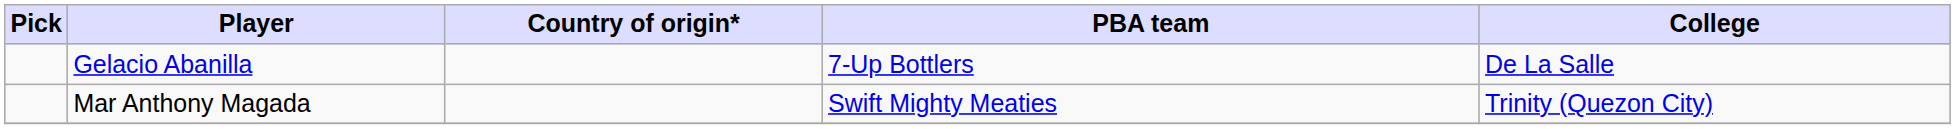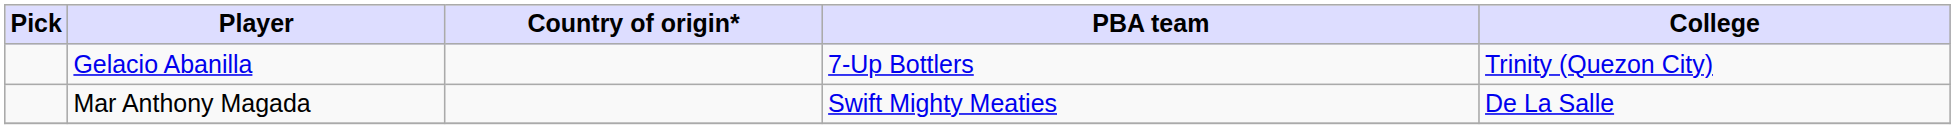 <table class="wikitable">
 <tr>
 <th style="background:#DDDDFF;">Pick</th>
 <th style="background:#DDDDFF;" width="20%">Player</th>
 <th style="background:#DDDDFF;" width="20%">Country of origin*</th>
 <th style="background:#DDDDFF;" width="35%">PBA team</th>
 <th style="background:#DDDDFF;" width="25%">College</th>
 </tr>
 <tr>
 <td align=center></td>
 <td><a href='#'>Gelacio Abanilla</a></td>
 <td></td>
 <td><a href='#'>7-Up Bottlers</a></td>
-<td><a href='#'>De La Salle</a></td>
+<td><a href='#'>Trinity (Quezon City)</a></td>
 </tr>
 <tr>
 <td align=center></td>
 <td>Mar Anthony Magada</td>
 <td></td>
 <td><a href='#'>Swift Mighty Meaties</a></td>
-<td><a href='#'>Trinity (Quezon City)</a></td>
+<td><a href='#'>De La Salle</a></td>
 </tr>
 <tr>
 </tr>
 </table>
